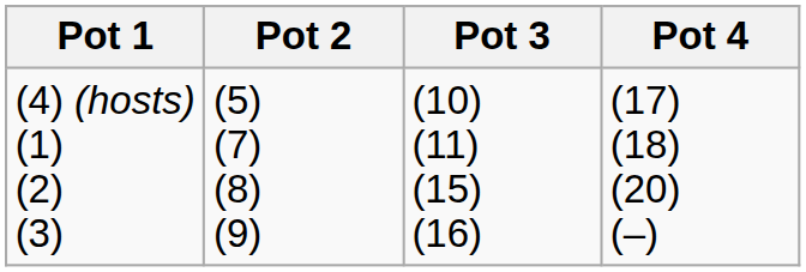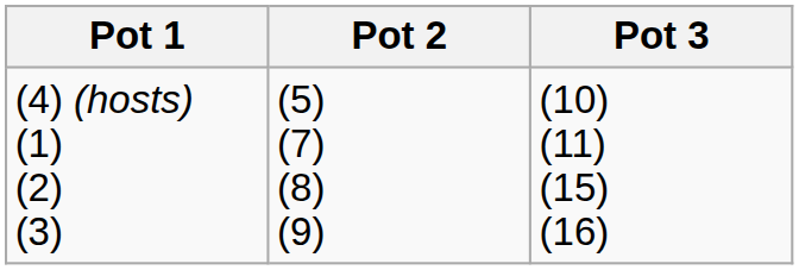 <table class="wikitable">
 <tr>
 <th width=25%>Pot 1</th>
 <th width=25%>Pot 2</th>
 <th width=25%>Pot 3</th>
-<th width=25%>Pot 4</th>
 </tr>
 <tr>
 <td> (4) <em>(hosts)</em><br> (1)<br> (2)<br> (3)</td>
 <td> (5)<br> (7)<br> (8)<br> (9)</td>
 <td> (10)<br> (11)<br> (15)<br> (16)</td>
-<td> (17)<br> (18)<br> (20)<br> (–)</td>
 </tr>
 </table>
